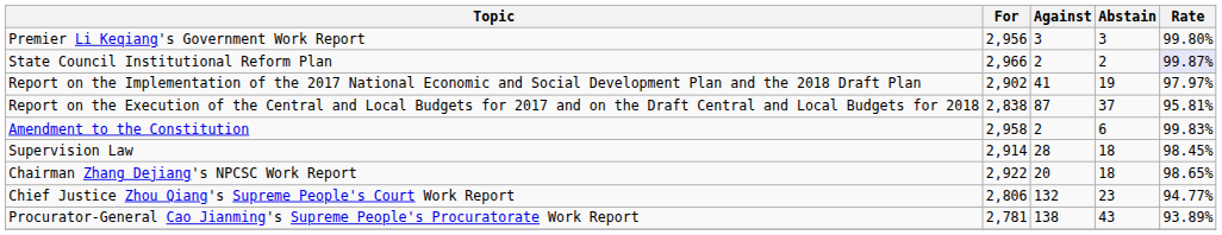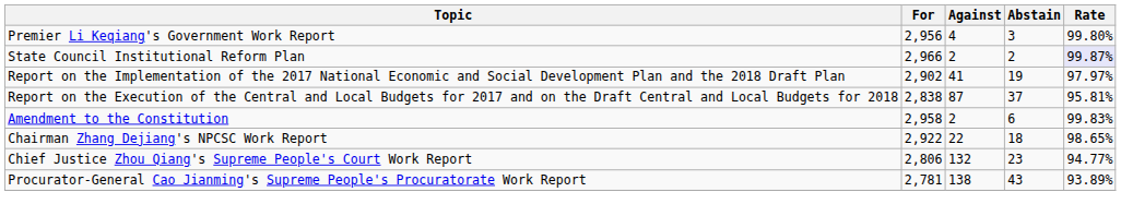 <table class="wikitable">
 <tr>
 <th>Topic</th>
 <th>For</th>
 <th>Against</th>
 <th>Abstain</th>
 <th>Rate</th>
 </tr>
 <tr>
 <td>Premier <a href='#'>Li Keqiang</a>'s Government Work Report</td>
 <td>2,956</td>
-<td>3</td>
+<td>4</td>
 <td>3</td>
 <td>99.80%</td>
 </tr>
 <tr>
 <td>State Council Institutional Reform Plan</td>
 <td>2,966</td>
 <td>2</td>
 <td>2</td>
 <td style="background: lavender;">99.87%</td>
 </tr>
 <tr>
 <td>Report on the Implementation of the 2017 National Economic and Social Development Plan and the 2018 Draft Plan</td>
 <td>2,902</td>
 <td>41</td>
 <td>19</td>
 <td>97.97%</td>
 </tr>
 <tr>
 <td>Report on the Execution of the Central and Local Budgets for 2017 and on the Draft Central and Local Budgets for 2018</td>
 <td>2,838</td>
 <td>87</td>
 <td>37</td>
 <td>95.81%</td>
 </tr>
 <tr>
 <td><a href='#'>Amendment to the Constitution</a></td>
 <td>2,958</td>
 <td>2</td>
 <td>6</td>
 <td>99.83%</td>
 </tr>
 <tr>
-<td>Supervision Law</td>
-<td>2,914</td>
-<td>28</td>
-<td>18</td>
-<td>98.45%</td>
-</tr>
-<tr>
 <td>Chairman <a href='#'>Zhang Dejiang</a>'s NPCSC Work Report</td>
 <td>2,922</td>
-<td>20</td>
+<td>22</td>
 <td>18</td>
 <td>98.65%</td>
 </tr>
 <tr>
 <td>Chief Justice <a href='#'>Zhou Qiang</a>'s <a href='#'>Supreme People's Court</a> Work Report</td>
 <td>2,806</td>
 <td>132</td>
 <td>23</td>
 <td>94.77%</td>
 </tr>
 <tr>
 <td>Procurator-General <a href='#'>Cao Jianming</a>'s <a href='#'>Supreme People's Procuratorate</a> Work Report</td>
 <td>2,781</td>
 <td>138</td>
 <td>43</td>
 <td>93.89%</td>
 </tr>
 <tr>
 </tr>
 </table>
